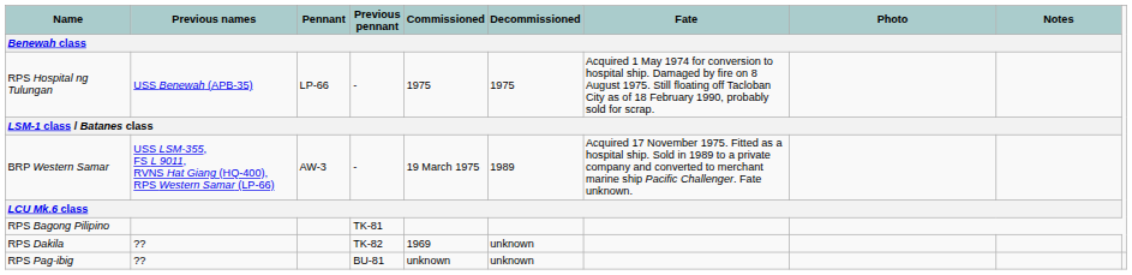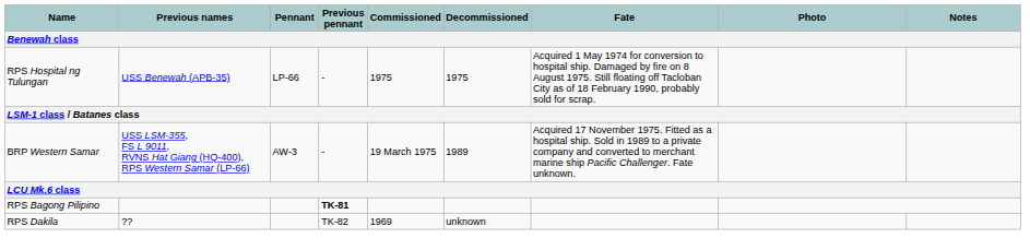 <table class="wikitable" style="font-size:85%;">
 <tr>
 <th style="text-align: center; background: #aacccc;" width="150">Name</th>
 <th style="text-align: center; background: #aacccc;" width="200">Previous names</th>
 <th style="text-align: center; background: #aacccc;" width="60">Pennant</th>
 <th style="text-align: center; background: #aacccc;" width="60">Previous pennant</th>
 <th style="text-align: center; background: #aacccc;" width="50">Commissioned</th>
 <th style="text-align: center; background: #aacccc;" width="50">Decommissioned</th>
 <th style="text-align: center; background: #aacccc;" width="250">Fate</th>
 <th style="text-align: center; background: #aacccc;" width="250">Photo</th>
 <th style="text-align: center; background: #aacccc;" width="150">Notes</th>
 </tr>
 <tr>
 <th style="text-align: left;" colspan="9"><a href='#'><em>Benewah</em> class</a></th>
 </tr>
 <tr>
 <td>RPS <em>Hospital ng Tulungan</em></td>
 <td><a href='#'>USS <em>Benewah</em> (APB-35)</a></td>
 <td>LP-66</td>
 <td>-</td>
 <td>1975</td>
 <td>1975</td>
 <td>Acquired 1 May 1974 for conversion to hospital ship. Damaged by fire on 8 August 1975. Still floating off Tacloban City as of 18 February 1990, probably sold for scrap.</td>
 <td></td>
 <td></td>
 </tr>
 <tr>
 <th style="text-align: left;" colspan="9"><a href='#'><em>LSM-1</em> class</a> / <em>Batanes</em> class</th>
 </tr>
 <tr>
 <td>BRP <em>Western Samar</em></td>
 <td><a href='#'>USS <em>LSM-355</em>,<br>FS <em>L 9011</em>,<br>RVNS <em>Hat Giang</em> (HQ-400),<br>RPS <em>Western Samar</em> (LP-66)</a></td>
 <td>AW-3</td>
 <td>-</td>
 <td>19 March 1975</td>
 <td>1989</td>
 <td>Acquired 17 November 1975. Fitted as a hospital ship. Sold in 1989 to a private company and converted to merchant marine ship <em>Pacific Challenger</em>. Fate unknown.</td>
 <td></td>
 <td></td>
 </tr>
 <tr>
 <th style="text-align: left;" colspan="9"><a href='#'><em>LCU Mk.6</em> class</a></th>
 </tr>
 <tr>
 <td>RPS <em>Bagong Pilipino</em></td>
 <td></td>
 <td></td>
-<td>TK-81</td>
+<td><strong>TK-81</strong></td>
 <td></td>
 <td></td>
 <td></td>
 </tr>
 <tr>
 <td>RPS <em>Dakila</em></td>
 <td>??</td>
 <td></td>
 <td>TK-82</td>
 <td>1969</td>
 <td>unknown</td>
 <td></td>
 <td></td>
 <td></td>
 </tr>
-<tr>
-<td>RPS <em>Pag-ibig</em></td>
-<td>??</td>
-<td></td>
-<td>BU-81</td>
-<td>unknown</td>
-<td>unknown</td>
-<td></td>
-<td></td>
-<td></td>
-<td></td>
-</tr>
 </table>
